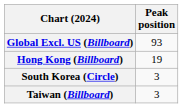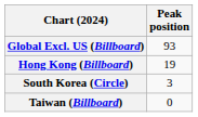 <table class="wikitable sortable plainrowheaders" style="text-align:center">
 <tr>
 <th scope="col">Chart (2024)</th>
 <th scope="col">Peak<br>position</th>
 </tr>
 <tr>
 <th scope="row"><a href='#'>Global Excl. US</a> (<em><a href='#'>Billboard</a></em>)</th>
 <td>93</td>
 </tr>
 <tr>
 <th scope="row"><a href='#'>Hong Kong</a> (<em><a href='#'>Billboard</a></em>)</th>
 <td>19</td>
 </tr>
 <tr>
 <th scope="row">South Korea (<a href='#'>Circle</a>)</th>
 <td>3</td>
 </tr>
 <tr>
 <th scope="row">Taiwan (<em><a href='#'>Billboard</a></em>)</th>
-<td>3</td>
+<td>0</td>
 </tr>
 </table>
